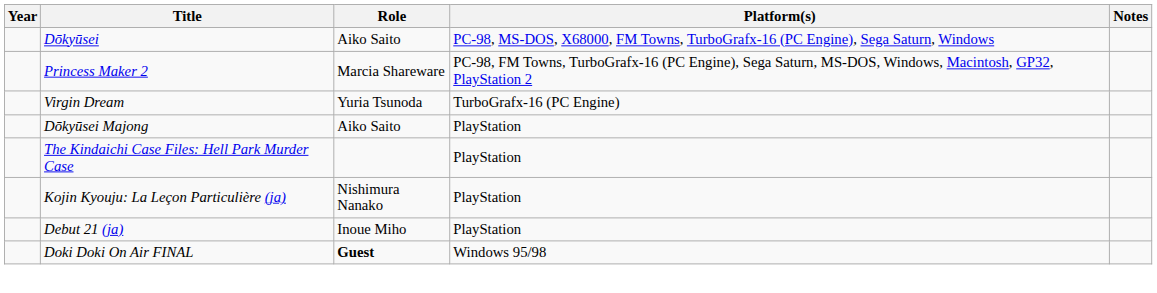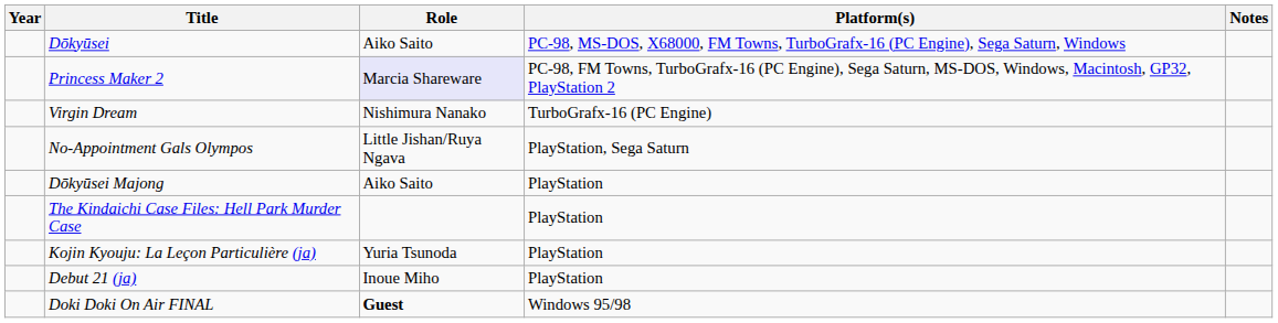 <table class="wikitable sortable plainrowheaders">
 <tr>
 <th>Year</th>
 <th>Title</th>
 <th>Role</th>
 <th class="unsortable">Platform(s)</th>
 <th class="unsortable">Notes</th>
 </tr>
 <tr>
 <td></td>
 <td><em><a href='#'>Dōkyūsei</a></em></td>
 <td>Aiko Saito</td>
 <td><a href='#'>PC-98</a>, <a href='#'>MS-DOS</a>, <a href='#'>X68000</a>, <a href='#'>FM Towns</a>, <a href='#'>TurboGrafx-16 (PC Engine)</a>, <a href='#'>Sega Saturn</a>, <a href='#'>Windows</a></td>
 <td></td>
 </tr>
 <tr>
 <td></td>
 <td><em><a href='#'>Princess Maker 2</a></em></td>
-<td>Marcia Shareware</td>
+<td style="background: lavender;">Marcia Shareware</td>
 <td>PC-98, FM Towns, TurboGrafx-16 (PC Engine), Sega Saturn, MS-DOS, Windows, <a href='#'>Macintosh</a>, <a href='#'>GP32</a>, <a href='#'>PlayStation 2</a></td>
 <td></td>
 </tr>
 <tr>
 <td></td>
 <td><em>Virgin Dream</em></td>
-<td>Yuria Tsunoda</td>
+<td>Nishimura Nanako</td>
 <td>TurboGrafx-16 (PC Engine)</td>
+<td></td>
+</tr>
+<tr>
+<td></td>
+<td><em>No-Appointment Gals Olympos</em></td>
+<td>Little Jishan/Ruya Ngava</td>
+<td>PlayStation, Sega Saturn</td>
 <td></td>
 </tr>
 <tr>
 <td></td>
 <td><em>Dōkyūsei Majong</em></td>
 <td>Aiko Saito</td>
 <td>PlayStation</td>
 <td></td>
 </tr>
 <tr>
 <td></td>
 <td><em><a href='#'>The Kindaichi Case Files: Hell Park Murder Case</a></em></td>
 <td></td>
 <td>PlayStation</td>
 <td></td>
 </tr>
 <tr>
 <td></td>
 <td><em>Kojin Kyouju: La Leçon Particulière <a href='#'>(ja)</a></em></td>
-<td>Nishimura Nanako</td>
+<td>Yuria Tsunoda</td>
 <td>PlayStation</td>
 <td></td>
 </tr>
 <tr>
 <td></td>
 <td><em>Debut 21 <a href='#'>(ja)</a></em></td>
 <td>Inoue Miho</td>
 <td>PlayStation</td>
 <td></td>
 </tr>
 <tr>
 <td></td>
 <td><em>Doki Doki On Air FINAL</em></td>
 <td><strong>Guest</strong></td>
 <td>Windows 95/98</td>
 <td></td>
 </tr>
 </table>
